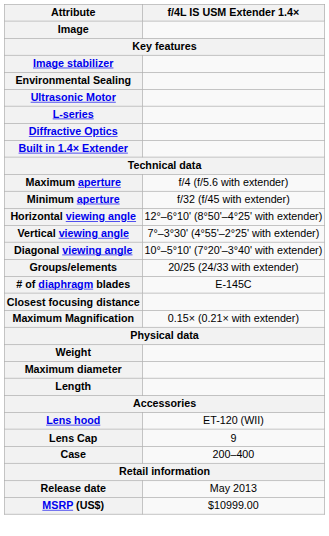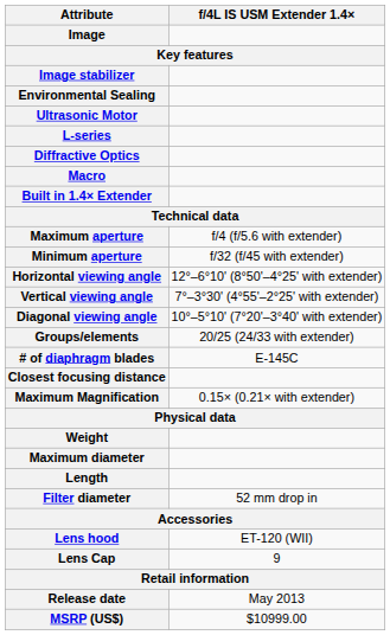 <table class="wikitable" style="text-align:center">
 <tr>
 <th>Attribute</th>
 <th>f/4L IS USM Extender 1.4×</th>
 </tr>
 <tr>
 <th>Image</th>
 <td></td>
 </tr>
 <tr>
 <th colspan=2>Key features</th>
 </tr>
 <tr>
 <th><a href='#'>Image stabilizer</a></th>
 <td></td>
 </tr>
 <tr>
 <th>Environmental Sealing</th>
 <td></td>
 </tr>
 <tr>
 <th><a href='#'>Ultrasonic Motor</a></th>
 <td></td>
 </tr>
 <tr>
 <th><a href='#'>L-series</a></th>
 <td></td>
 </tr>
 <tr>
 <th><a href='#'>Diffractive Optics</a></th>
+<td></td>
+</tr>
+<tr>
+<th><a href='#'>Macro</a></th>
 <td></td>
 </tr>
 <tr>
 <th><a href='#'>Built in 1.4× Extender</a></th>
 <td></td>
 </tr>
 <tr>
 <th colspan=2>Technical data</th>
 </tr>
 <tr>
 <th>Maximum <a href='#'>aperture</a></th>
 <td>f/4 (f/5.6 with extender)</td>
 </tr>
 <tr>
 <th>Minimum <a href='#'>aperture</a></th>
 <td>f/32 (f/45 with extender)</td>
 </tr>
 <tr>
 <th>Horizontal <a href='#'>viewing angle</a></th>
 <td>12°–6°10' (8°50'–4°25' with extender)</td>
 </tr>
 <tr>
 <th>Vertical <a href='#'>viewing angle</a></th>
 <td>7°–3°30' (4°55'–2°25' with extender)</td>
 </tr>
 <tr>
 <th>Diagonal <a href='#'>viewing angle</a></th>
 <td>10°–5°10' (7°20'–3°40' with extender)</td>
 </tr>
 <tr>
 <th>Groups/elements</th>
 <td>20/25 (24/33 with extender)</td>
 </tr>
 <tr>
 <th># of <a href='#'>diaphragm</a> blades</th>
 <td>E-145C</td>
 </tr>
 <tr>
 <th>Closest focusing distance</th>
 <td></td>
 </tr>
 <tr>
 <th>Maximum Magnification</th>
 <td>0.15× (0.21× with extender)</td>
 </tr>
 <tr>
 <th colspan=2>Physical data</th>
 </tr>
 <tr>
 <th>Weight</th>
 <td></td>
 </tr>
 <tr>
 <th>Maximum diameter</th>
 <td></td>
 </tr>
 <tr>
 <th>Length</th>
 <td></td>
 </tr>
 <tr>
+<th><a href='#'>Filter</a> diameter</th>
+<td>52 mm drop in</td>
+</tr>
+<tr>
 <th colspan=2>Accessories</th>
 </tr>
 <tr>
 <th><a href='#'>Lens hood</a></th>
 <td>ET-120 (WII)</td>
 </tr>
 <tr>
 <th>Lens Cap</th>
 <td>9</td>
-</tr>
-<tr>
-<th>Case</th>
-<td>200–400</td>
 </tr>
 <tr>
 <th colspan=2>Retail information</th>
 </tr>
 <tr>
 <th>Release date</th>
 <td>May 2013</td>
 </tr>
 <tr>
 <th><a href='#'>MSRP</a> (US$)</th>
 <td>$10999.00</td>
 </tr>
 </table>
